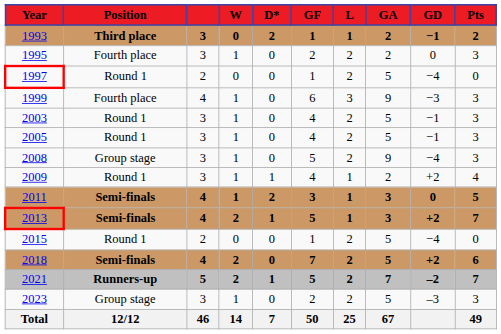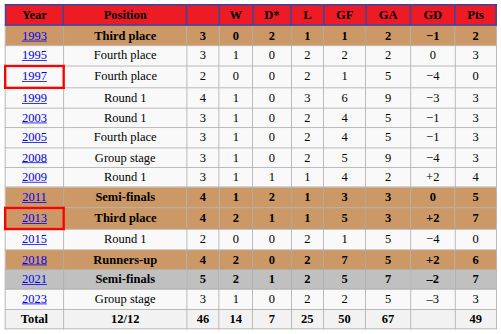 <table Class = "wikitable" style = "text-align: center; width:50%;">
 <tr>
 <th style="background:#ED1C24;border: 2px solid #3F43A4;"><span>Year</span></th>
 <th style="background:#ED1C24;border: 2px solid #3F43A4;"><span>Position</span></th>
 <th style="background:#ED1C24;border: 2px solid #3F43A4;"><span></span></th>
 <th style="background:#ED1C24;border: 2px solid #3F43A4;"><span>W</span></th>
 <th style="background:#ED1C24;border: 2px solid #3F43A4;"><span>D*</span></th>
+<th style="background:#ED1C24;border: 2px solid #3F43A4;"><span>L</span></th>
 <th style="background:#ED1C24;border: 2px solid #3F43A4;"><span>GF</span></th>
-<th style="background:#ED1C24;border: 2px solid #3F43A4;"><span>L</span></th>
 <th style="background:#ED1C24;border: 2px solid #3F43A4;"><span>GA</span></th>
 <th style="background:#ED1C24;border: 2px solid #3F43A4;"><span>GD</span></th>
 <th style="background:#ED1C24;border: 2px solid #3F43A4;"><span>Pts</span></th>
 </tr>
 <tr bgcolor="#cc9966">
 <td> <a href='#'>1993</a></td>
 <td><strong>Third place</strong></td>
 <td><strong>3</strong></td>
 <td><strong>0</strong></td>
 <td><strong>2</strong></td>
 <td><strong>1</strong></td>
 <td><strong>1</strong></td>
 <td><strong>2</strong></td>
 <td><strong>−1</strong></td>
 <td><strong>2</strong></td>
 </tr>
 <tr>
 <td> <a href='#'>1995</a></td>
 <td>Fourth place</td>
 <td>3</td>
 <td>1</td>
 <td>0</td>
 <td>2</td>
 <td>2</td>
 <td>2</td>
 <td>0</td>
 <td>3</td>
 </tr>
 <tr>
 <td style="border: 3px solid red"> <a href='#'>1997</a></td>
-<td>Round 1</td>
+<td>Fourth place</td>
 <td>2</td>
 <td>0</td>
 <td>0</td>
+<td>2</td>
 <td>1</td>
-<td>2</td>
 <td>5</td>
 <td>−4</td>
 <td>0</td>
 </tr>
 <tr>
 <td> <a href='#'>1999</a></td>
-<td>Fourth place</td>
+<td>Round 1</td>
 <td>4</td>
 <td>1</td>
 <td>0</td>
+<td>3</td>
 <td>6</td>
-<td>3</td>
 <td>9</td>
 <td>−3</td>
 <td>3</td>
 </tr>
 <tr>
 <td> <a href='#'>2003</a></td>
 <td>Round 1</td>
 <td>3</td>
 <td>1</td>
 <td>0</td>
+<td>2</td>
 <td>4</td>
-<td>2</td>
 <td>5</td>
 <td>−1</td>
 <td>3</td>
 </tr>
 <tr>
 <td> <a href='#'>2005</a></td>
-<td>Round 1</td>
+<td>Fourth place</td>
 <td>3</td>
 <td>1</td>
 <td>0</td>
+<td>2</td>
 <td>4</td>
-<td>2</td>
 <td>5</td>
 <td>−1</td>
 <td>3</td>
 </tr>
 <tr>
 <td>  <a href='#'>2008</a></td>
 <td>Group stage</td>
 <td>3</td>
 <td>1</td>
 <td>0</td>
+<td>2</td>
 <td>5</td>
-<td>2</td>
 <td>9</td>
 <td>−4</td>
 <td>3</td>
 </tr>
 <tr>
 <td> <a href='#'>2009</a></td>
 <td>Round 1</td>
 <td>3</td>
 <td>1</td>
 <td>1</td>
+<td>1</td>
 <td>4</td>
-<td>1</td>
 <td>2</td>
 <td>+2</td>
 <td>4</td>
 </tr>
 <tr bgcolor="#cc9966">
 <td> <a href='#'>2011</a></td>
 <td><strong>Semi-finals</strong></td>
 <td><strong>4</strong></td>
 <td><strong>1</strong></td>
 <td><strong>2</strong></td>
+<td><strong>1</strong></td>
 <td><strong>3</strong></td>
-<td><strong>1</strong></td>
 <td><strong>3</strong></td>
 <td><strong>0</strong></td>
 <td><strong>5</strong></td>
 </tr>
 <tr bgcolor="#cc9966">
 <td style="border: 3px solid red"> <a href='#'>2013</a></td>
-<td><strong>Semi-finals</strong></td>
+<td><strong>Third place</strong></td>
 <td><strong>4</strong></td>
 <td><strong>2</strong></td>
 <td><strong>1</strong></td>
+<td><strong>1</strong></td>
 <td><strong>5</strong></td>
-<td><strong>1</strong></td>
 <td><strong>3</strong></td>
 <td><strong>+2</strong></td>
 <td><strong>7</strong></td>
 </tr>
 <tr>
 <td> <a href='#'>2015</a></td>
 <td>Round 1</td>
 <td>2</td>
 <td>0</td>
 <td>0</td>
+<td>2</td>
 <td>1</td>
-<td>2</td>
 <td>5</td>
 <td>−4</td>
 <td>0</td>
 </tr>
 <tr bgcolor="#cc9966">
 <td> <a href='#'>2018</a></td>
-<td><strong>Semi-finals</strong></td>
+<td><strong>Runners-up</strong></td>
 <td><strong>4</strong></td>
 <td><strong>2</strong></td>
 <td><strong>0</strong></td>
+<td><strong>2</strong></td>
 <td><strong>7</strong></td>
-<td><strong>2</strong></td>
 <td><strong>5</strong></td>
 <td><strong>+2</strong></td>
 <td><strong>6</strong></td>
 </tr>
 <tr bgcolor="silver">
 <td> <a href='#'>2021</a></td>
-<td><strong>Runners-up</strong></td>
+<td><strong>Semi-finals</strong></td>
 <td><strong>5</strong></td>
 <td><strong>2</strong></td>
 <td><strong>1</strong></td>
+<td><strong>2</strong></td>
 <td><strong>5</strong></td>
-<td><strong>2</strong></td>
 <td><strong>7</strong></td>
 <td><strong>–2</strong></td>
 <td><strong>7</strong></td>
 </tr>
 <tr>
 <td> <a href='#'>2023</a></td>
 <td>Group stage</td>
 <td>3</td>
 <td>1</td>
 <td>0</td>
 <td>2</td>
 <td>2</td>
 <td>5</td>
 <td>–3</td>
 <td>3</td>
 </tr>
 <tr>
 <th>Total</th>
 <th>12/12</th>
 <th>46</th>
 <th>14</th>
 <th>7</th>
+<th>25</th>
 <th>50</th>
-<th>25</th>
 <th>67</th>
 <th></th>
 <th>49</th>
 </tr>
 </table>
